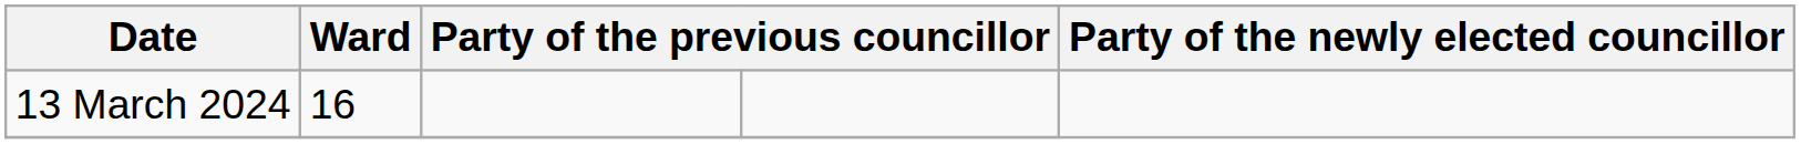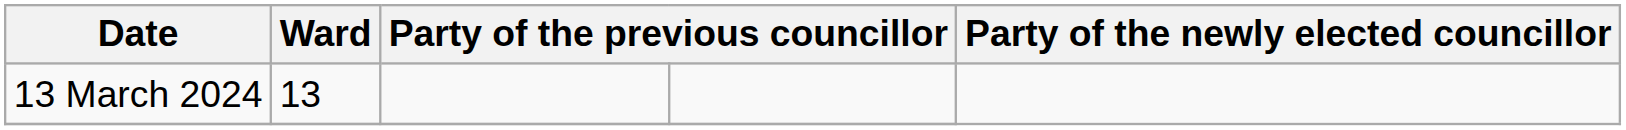 <table class="wikitable">
 <tr>
 <th>Date</th>
 <th>Ward</th>
 <th colspan=2>Party of the previous councillor</th>
 <th colspan=2>Party of the newly elected councillor</th>
 </tr>
 <tr>
 <td>13 March 2024</td>
-<td>16</td>
+<td>13</td>
 <td></td>
 <td></td>
 </tr>
 <tr>
 </tr>
 </table>
